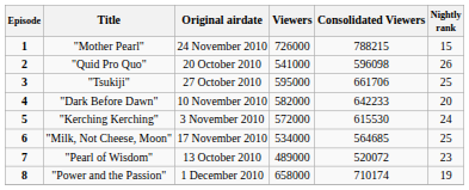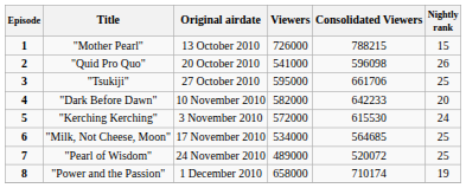 <table class="wikitable sortable">
 <tr>
 <th><small>Episode</small></th>
 <th>Title</th>
 <th>Original airdate</th>
 <th>Viewers</th>
 <th>Consolidated Viewers</th>
 <th><small>Nightly</small><br><small>rank</small></th>
 </tr>
 <tr>
 <td style="text-align:center"><strong>1</strong></td>
 <td style="text-align:center">"Mother Pearl"</td>
-<td style="text-align:center">24 November 2010</td>
+<td style="text-align:center">13 October 2010</td>
 <td style="text-align:center">726000</td>
 <td style="text-align:center">788215</td>
 <td style="text-align:center">15</td>
 </tr>
 <tr>
 <td style="text-align:center"><strong>2</strong></td>
 <td style="text-align:center">"Quid Pro Quo"</td>
 <td style="text-align:center">20 October 2010</td>
 <td style="text-align:center">541000</td>
 <td style="text-align:center">596098</td>
 <td style="text-align:center">26</td>
 </tr>
 <tr>
 <td style="text-align:center"><strong>3</strong></td>
 <td style="text-align:center">"Tsukiji"</td>
 <td style="text-align:center">27 October 2010</td>
 <td style="text-align:center">595000</td>
 <td style="text-align:center">661706</td>
 <td style="text-align:center">25</td>
 </tr>
 <tr>
 <td style="text-align:center"><strong>4</strong></td>
 <td style="text-align:center">"Dark Before Dawn"</td>
 <td style="text-align:center">10 November 2010</td>
 <td style="text-align:center">582000</td>
 <td style="text-align:center">642233</td>
 <td style="text-align:center">20</td>
 </tr>
 <tr>
 <td style="text-align:center"><strong>5</strong></td>
 <td style="text-align:center">"Kerching Kerching"</td>
 <td style="text-align:center">3 November 2010</td>
 <td style="text-align:center">572000</td>
 <td style="text-align:center">615530</td>
 <td style="text-align:center">24</td>
 </tr>
 <tr>
 <td style="text-align:center"><strong>6</strong></td>
 <td style="text-align:center">"Milk, Not Cheese, Moon"</td>
 <td style="text-align:center">17 November 2010</td>
 <td style="text-align:center">534000</td>
 <td style="text-align:center">564685</td>
 <td style="text-align:center">25</td>
 </tr>
 <tr>
 <td style="text-align:center"><strong>7</strong></td>
 <td style="text-align:center">"Pearl of Wisdom"</td>
-<td style="text-align:center">13 October 2010</td>
+<td style="text-align:center">24 November 2010</td>
 <td style="text-align:center">489000</td>
 <td style="text-align:center">520072</td>
-<td style="text-align:center">23</td>
+<td style="text-align:center">25</td>
 </tr>
 <tr>
 <td style="text-align:center"><strong>8</strong></td>
 <td style="text-align:center">"Power and the Passion"</td>
 <td style="text-align:center">1 December 2010</td>
 <td style="text-align:center">658000</td>
 <td style="text-align:center">710174</td>
 <td style="text-align:center">19</td>
 </tr>
 <tr>
 </tr>
 </table>
